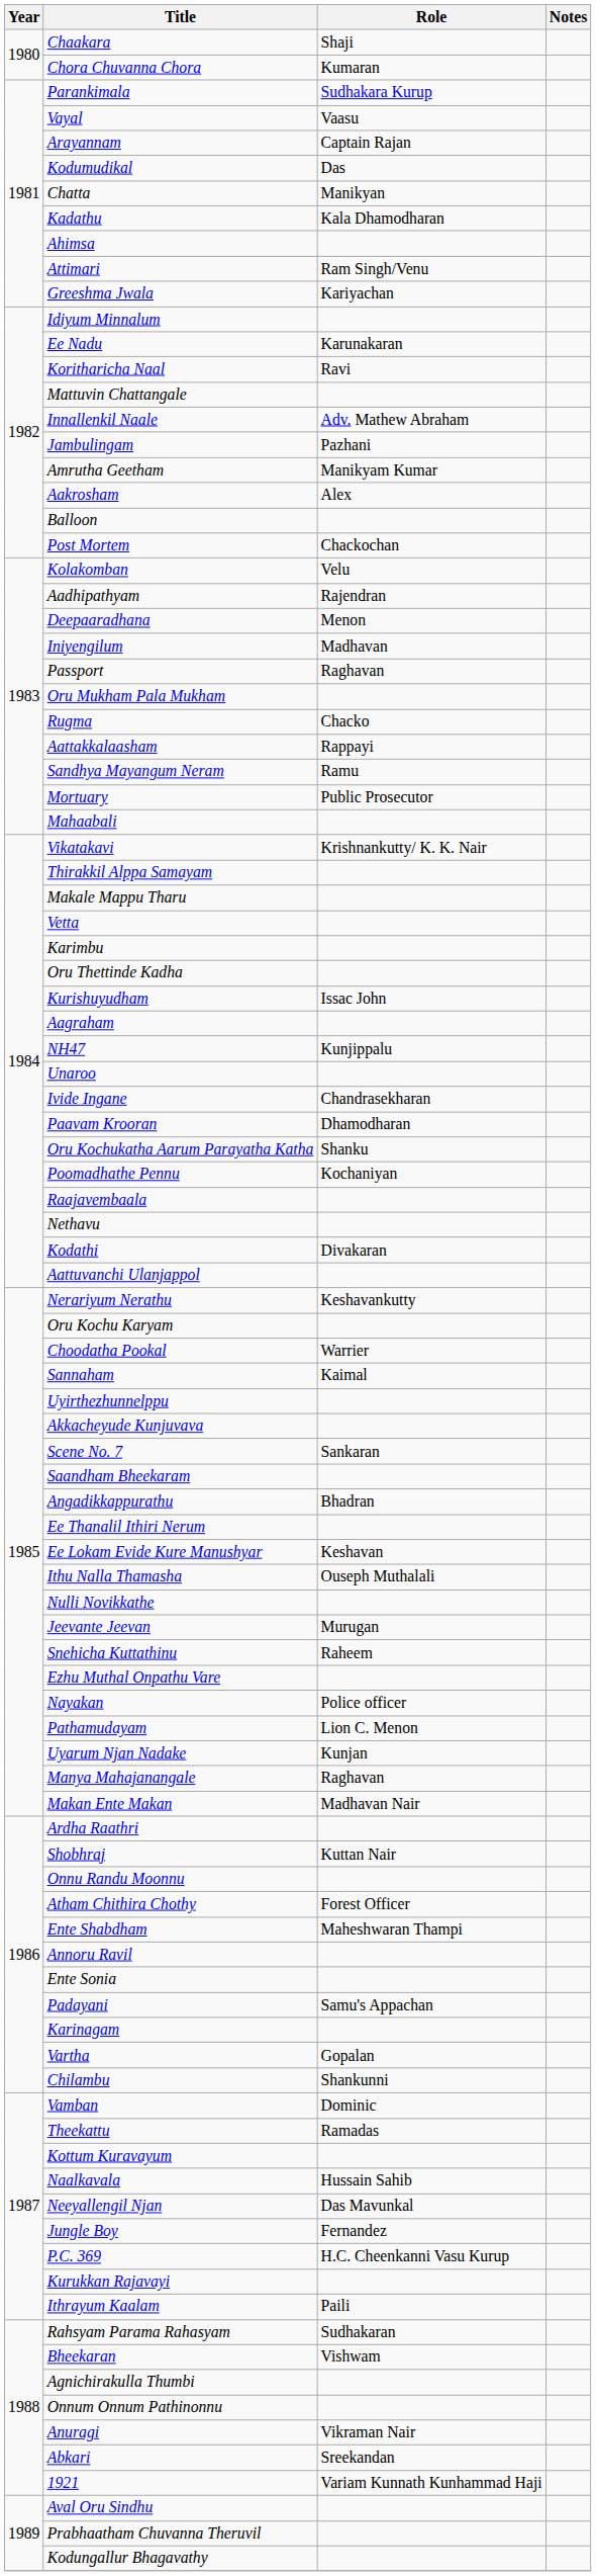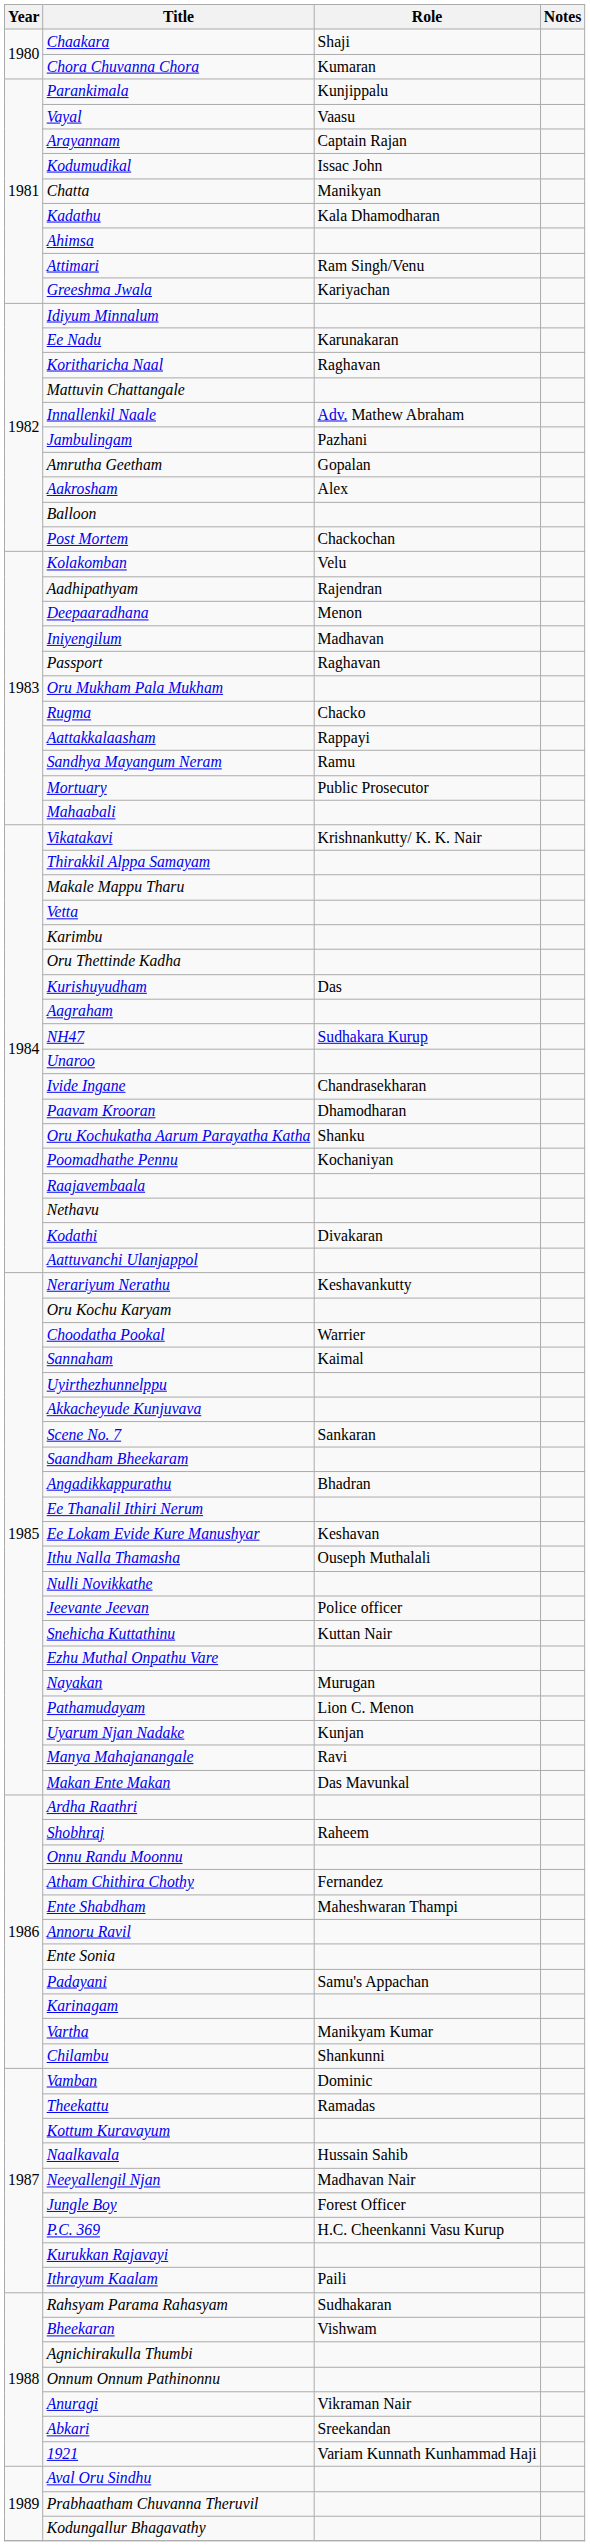 <table class="wikitable sortable">
 <tr>
 <th>Year</th>
 <th>Title</th>
 <th>Role</th>
 <th class="unsortable">Notes</th>
 </tr>
 <tr>
 <td rowspan=2>1980</td>
 <td><em><a href='#'>Chaakara</a></em></td>
 <td>Shaji</td>
 <td></td>
 </tr>
 <tr>
 <td><em><a href='#'>Chora Chuvanna Chora</a></em></td>
 <td>Kumaran</td>
 <td></td>
 </tr>
 <tr>
 <td rowspan=9>1981</td>
 <td><em><a href='#'>Parankimala</a></em></td>
-<td><a href='#'>Sudhakara Kurup</a></td>
+<td>Kunjippalu</td>
 <td></td>
 </tr>
 <tr>
 <td><em><a href='#'>Vayal</a></em></td>
 <td>Vaasu</td>
 <td></td>
 </tr>
 <tr>
 <td><em><a href='#'>Arayannam</a></em></td>
 <td>Captain Rajan</td>
 <td></td>
 </tr>
 <tr>
 <td><em><a href='#'>Kodumudikal</a></em></td>
-<td>Das</td>
+<td>Issac John</td>
 <td></td>
 </tr>
 <tr>
 <td><em>Chatta</em></td>
 <td>Manikyan</td>
 <td></td>
 </tr>
 <tr>
 <td><em><a href='#'>Kadathu</a></em></td>
 <td>Kala Dhamodharan</td>
 <td></td>
 </tr>
 <tr>
 <td><em><a href='#'>Ahimsa</a></em></td>
 <td></td>
 <td></td>
 </tr>
 <tr>
 <td><em><a href='#'>Attimari</a></em></td>
 <td>Ram Singh/Venu</td>
 <td></td>
 </tr>
 <tr>
 <td><em><a href='#'>Greeshma Jwala</a></em></td>
 <td>Kariyachan</td>
 <td></td>
 </tr>
 <tr>
 <td rowspan=10>1982</td>
 <td><em><a href='#'>Idiyum Minnalum</a></em></td>
 <td></td>
 <td></td>
 </tr>
 <tr>
 <td><em><a href='#'>Ee Nadu</a></em></td>
 <td>Karunakaran</td>
 <td></td>
 </tr>
 <tr>
 <td><em><a href='#'>Koritharicha Naal</a></em></td>
-<td>Ravi</td>
+<td>Raghavan</td>
 <td></td>
 </tr>
 <tr>
 <td><em>Mattuvin Chattangale</em></td>
 <td></td>
 <td></td>
 </tr>
 <tr>
 <td><em><a href='#'>Innallenkil Naale</a></em></td>
 <td><a href='#'>Adv.</a> Mathew Abraham</td>
 <td></td>
 </tr>
 <tr>
 <td><em><a href='#'>Jambulingam</a></em></td>
 <td>Pazhani</td>
 <td></td>
 </tr>
 <tr>
 <td><em>Amrutha Geetham</em></td>
-<td>Manikyam Kumar</td>
+<td>Gopalan</td>
 <td></td>
 </tr>
 <tr>
 <td><em><a href='#'>Aakrosham</a></em></td>
 <td>Alex</td>
 <td></td>
 </tr>
 <tr>
 <td><em>Balloon</em></td>
 <td></td>
 <td></td>
 </tr>
 <tr>
 <td><em><a href='#'>Post Mortem</a></em></td>
 <td>Chackochan</td>
 <td></td>
 </tr>
 <tr>
 <td rowspan=11>1983</td>
 <td><em><a href='#'>Kolakomban</a></em></td>
 <td>Velu</td>
 <td></td>
 </tr>
 <tr>
 <td><em>Aadhipathyam</em></td>
 <td>Rajendran</td>
 <td></td>
 </tr>
 <tr>
 <td><em><a href='#'>Deepaaradhana</a></em></td>
 <td>Menon</td>
 <td></td>
 </tr>
 <tr>
 <td><em><a href='#'>Iniyengilum</a></em></td>
 <td>Madhavan</td>
 <td></td>
 </tr>
 <tr>
 <td><em>Passport</em></td>
 <td>Raghavan</td>
 <td></td>
 </tr>
 <tr>
 <td><em><a href='#'>Oru Mukham Pala Mukham</a></em></td>
 <td></td>
 <td></td>
 </tr>
 <tr>
 <td><em><a href='#'>Rugma</a></em></td>
 <td>Chacko</td>
 <td></td>
 </tr>
 <tr>
 <td><em><a href='#'>Aattakkalaasham</a></em></td>
 <td>Rappayi</td>
 <td></td>
 </tr>
 <tr>
 <td><em><a href='#'>Sandhya Mayangum Neram</a></em></td>
 <td>Ramu</td>
 <td></td>
 </tr>
 <tr>
 <td><em><a href='#'>Mortuary</a></em></td>
 <td>Public Prosecutor</td>
 <td></td>
 </tr>
 <tr>
 <td><em><a href='#'>Mahaabali</a></em></td>
 <td></td>
 <td></td>
 </tr>
 <tr>
 <td rowspan=18>1984</td>
 <td><em><a href='#'>Vikatakavi</a></em></td>
 <td>Krishnankutty/ K. K. Nair</td>
 <td></td>
 </tr>
 <tr>
 <td><em><a href='#'>Thirakkil Alppa Samayam</a></em></td>
 <td></td>
 <td></td>
 </tr>
 <tr>
 <td><em>Makale Mappu Tharu</em></td>
 <td></td>
 <td></td>
 </tr>
 <tr>
 <td><em><a href='#'>Vetta</a></em></td>
 <td></td>
 <td></td>
 </tr>
 <tr>
 <td><em>Karimbu</em></td>
 <td></td>
 <td></td>
 </tr>
 <tr>
 <td><em>Oru Thettinde Kadha</em></td>
 <td></td>
 <td></td>
 </tr>
 <tr>
 <td><em><a href='#'>Kurishuyudham</a></em></td>
-<td>Issac John</td>
+<td>Das</td>
 <td></td>
 </tr>
 <tr>
 <td><em><a href='#'>Aagraham</a></em></td>
 <td></td>
 <td></td>
 </tr>
 <tr>
 <td><em><a href='#'>NH47</a></em></td>
-<td>Kunjippalu</td>
+<td><a href='#'>Sudhakara Kurup</a></td>
 <td></td>
 </tr>
 <tr>
 <td><em><a href='#'>Unaroo</a></em></td>
 <td></td>
 <td></td>
 </tr>
 <tr>
 <td><em><a href='#'>Ivide Ingane</a></em></td>
 <td>Chandrasekharan</td>
 <td></td>
 </tr>
 <tr>
 <td><em><a href='#'>Paavam Krooran</a></em></td>
 <td>Dhamodharan</td>
 <td></td>
 </tr>
 <tr>
 <td><em><a href='#'>Oru Kochukatha Aarum Parayatha Katha</a></em></td>
 <td>Shanku</td>
 <td></td>
 </tr>
 <tr>
 <td><em><a href='#'>Poomadhathe Pennu</a></em></td>
 <td>Kochaniyan</td>
 <td></td>
 </tr>
 <tr>
 <td><em><a href='#'>Raajavembaala</a></em></td>
 <td></td>
 <td></td>
 </tr>
 <tr>
 <td><em>Nethavu</em></td>
 <td></td>
 <td></td>
 </tr>
 <tr>
 <td><em><a href='#'>Kodathi</a></em></td>
 <td>Divakaran</td>
 <td></td>
 </tr>
 <tr>
 <td><em><a href='#'>Aattuvanchi Ulanjappol</a></em></td>
 <td></td>
 <td></td>
 </tr>
 <tr>
 <td rowspan=21>1985</td>
 <td><em><a href='#'>Nerariyum Nerathu</a></em></td>
 <td>Keshavankutty</td>
 <td></td>
 </tr>
 <tr>
 <td><em>Oru Kochu Karyam</em></td>
 <td></td>
 <td></td>
 </tr>
 <tr>
 <td><em><a href='#'>Choodatha Pookal</a></em></td>
 <td>Warrier</td>
 <td></td>
 </tr>
 <tr>
 <td><em><a href='#'>Sannaham</a></em></td>
 <td>Kaimal</td>
 <td></td>
 </tr>
 <tr>
 <td><em><a href='#'>Uyirthezhunnelppu</a></em></td>
 <td></td>
 <td></td>
 </tr>
 <tr>
 <td><em><a href='#'>Akkacheyude Kunjuvava</a></em></td>
 <td></td>
 <td></td>
 </tr>
 <tr>
 <td><em><a href='#'>Scene No. 7</a></em></td>
 <td>Sankaran</td>
 <td></td>
 </tr>
 <tr>
 <td><em><a href='#'>Saandham Bheekaram</a></em></td>
 <td></td>
 <td></td>
 </tr>
 <tr>
 <td><em><a href='#'>Angadikkappurathu</a></em></td>
 <td>Bhadran</td>
 <td></td>
 </tr>
 <tr>
 <td><em><a href='#'>Ee Thanalil Ithiri Nerum</a></em></td>
 <td></td>
 <td></td>
 </tr>
 <tr>
 <td><em><a href='#'>Ee Lokam Evide Kure Manushyar</a></em></td>
 <td>Keshavan</td>
 <td></td>
 </tr>
 <tr>
 <td><em><a href='#'>Ithu Nalla Thamasha</a></em></td>
 <td>Ouseph Muthalali</td>
 <td></td>
 </tr>
 <tr>
 <td><em><a href='#'>Nulli Novikkathe</a></em></td>
 <td></td>
 <td></td>
 </tr>
 <tr>
 <td><em><a href='#'>Jeevante Jeevan</a></em></td>
-<td>Murugan</td>
+<td>Police officer</td>
 <td></td>
 </tr>
 <tr>
 <td><em><a href='#'>Snehicha Kuttathinu</a></em></td>
-<td>Raheem</td>
+<td>Kuttan Nair</td>
 <td></td>
 </tr>
 <tr>
 <td><em><a href='#'>Ezhu Muthal Onpathu Vare</a></em></td>
 <td></td>
 <td></td>
 </tr>
 <tr>
 <td><em><a href='#'>Nayakan</a></em></td>
-<td>Police officer</td>
+<td>Murugan</td>
 <td></td>
 </tr>
 <tr>
 <td><em><a href='#'>Pathamudayam</a></em></td>
 <td>Lion C. Menon</td>
 <td></td>
 </tr>
 <tr>
 <td><em><a href='#'>Uyarum Njan Nadake</a></em></td>
 <td>Kunjan</td>
 <td></td>
 </tr>
 <tr>
 <td><em><a href='#'>Manya Mahajanangale</a></em></td>
-<td>Raghavan</td>
+<td>Ravi</td>
 <td></td>
 </tr>
 <tr>
 <td><em><a href='#'>Makan Ente Makan</a></em></td>
-<td>Madhavan Nair</td>
+<td>Das Mavunkal</td>
 <td></td>
 </tr>
 <tr>
 <td rowspan=11>1986</td>
 <td><em><a href='#'>Ardha Raathri</a></em></td>
 <td></td>
 <td></td>
 </tr>
 <tr>
 <td><em><a href='#'>Shobhraj</a></em></td>
-<td>Kuttan Nair</td>
+<td>Raheem</td>
 <td></td>
 </tr>
 <tr>
 <td><em><a href='#'>Onnu Randu Moonnu</a></em></td>
 <td></td>
 <td></td>
 </tr>
 <tr>
 <td><em><a href='#'>Atham Chithira Chothy</a></em></td>
-<td>Forest Officer</td>
+<td>Fernandez</td>
 <td></td>
 </tr>
 <tr>
 <td><em><a href='#'>Ente Shabdham</a></em></td>
 <td>Maheshwaran Thampi</td>
 <td></td>
 </tr>
 <tr>
 <td><em><a href='#'>Annoru Ravil</a></em></td>
 <td></td>
 <td></td>
 </tr>
 <tr>
 <td><em>Ente Sonia</em></td>
 <td></td>
 <td></td>
 </tr>
 <tr>
 <td><em><a href='#'>Padayani</a></em></td>
 <td>Samu's Appachan</td>
 <td></td>
 </tr>
 <tr>
 <td><em><a href='#'>Karinagam</a></em></td>
 <td></td>
 <td></td>
 </tr>
 <tr>
 <td><em><a href='#'>Vartha</a></em></td>
-<td>Gopalan</td>
+<td>Manikyam Kumar</td>
 <td></td>
 </tr>
 <tr>
 <td><em><a href='#'>Chilambu</a></em></td>
 <td>Shankunni</td>
 <td></td>
 </tr>
 <tr>
 <td rowspan=9>1987</td>
 <td><em><a href='#'>Vamban</a></em></td>
 <td>Dominic</td>
 <td></td>
 </tr>
 <tr>
 <td><em><a href='#'>Theekattu</a></em></td>
 <td>Ramadas</td>
 <td></td>
 </tr>
 <tr>
 <td><em><a href='#'>Kottum Kuravayum</a></em></td>
 <td></td>
 <td></td>
 </tr>
 <tr>
 <td><em><a href='#'>Naalkavala</a></em></td>
 <td>Hussain Sahib</td>
 <td></td>
 </tr>
 <tr>
 <td><em><a href='#'>Neeyallengil Njan</a></em></td>
-<td>Das Mavunkal</td>
+<td>Madhavan Nair</td>
 <td></td>
 </tr>
 <tr>
 <td><em><a href='#'>Jungle Boy</a></em></td>
-<td>Fernandez</td>
+<td>Forest Officer</td>
 <td></td>
 </tr>
 <tr>
 <td><em><a href='#'>P.C. 369</a></em></td>
 <td>H.C. Cheenkanni Vasu Kurup</td>
 <td></td>
 </tr>
 <tr>
 <td><em><a href='#'>Kurukkan Rajavayi</a></em></td>
 <td></td>
 <td></td>
 </tr>
 <tr>
 <td><em><a href='#'>Ithrayum Kaalam</a></em></td>
 <td>Paili</td>
 <td></td>
 </tr>
 <tr>
 <td rowspan=7>1988</td>
 <td><em>Rahsyam Parama Rahasyam</em></td>
 <td>Sudhakaran</td>
 <td></td>
 </tr>
 <tr>
 <td><em><a href='#'>Bheekaran</a></em></td>
 <td>Vishwam</td>
 <td></td>
 </tr>
 <tr>
 <td><em>Agnichirakulla Thumbi</em></td>
 <td></td>
 <td></td>
 </tr>
 <tr>
 <td><em>Onnum Onnum Pathinonnu</em></td>
 <td></td>
 <td></td>
 </tr>
 <tr>
 <td><em><a href='#'>Anuragi</a></em></td>
 <td>Vikraman Nair</td>
 <td></td>
 </tr>
 <tr>
 <td><em><a href='#'>Abkari</a></em></td>
 <td>Sreekandan</td>
 <td></td>
 </tr>
 <tr>
 <td><em><a href='#'>1921</a></em></td>
 <td>Variam Kunnath Kunhammad Haji</td>
 <td></td>
 </tr>
 <tr>
 <td rowspan=3>1989</td>
 <td><em><a href='#'>Aval Oru Sindhu</a></em></td>
 <td></td>
 <td></td>
 </tr>
 <tr>
 <td><em>Prabhaatham Chuvanna Theruvil</em></td>
 <td></td>
 <td></td>
 </tr>
 <tr>
 <td><em>Kodungallur Bhagavathy</em></td>
 <td></td>
 <td></td>
 </tr>
 <tr>
 </tr>
 </table>
